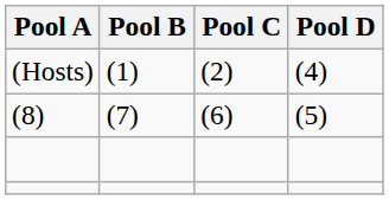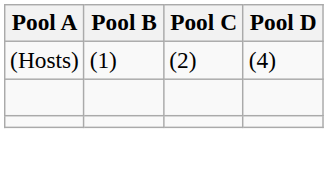 <table class="wikitable">
 <tr>
 <th width=25%>Pool A</th>
 <th width=25%>Pool B</th>
 <th width=25%>Pool C</th>
 <th width=25%>Pool D</th>
 </tr>
 <tr>
 <td> (Hosts)</td>
 <td> (1)</td>
 <td> (2)</td>
 <td> (4)</td>
 </tr>
 <tr>
-<td> (8)</td>
-<td> (7)</td>
-<td> (6)</td>
-<td> (5)</td>
-</tr>
-<tr>
 <td></td>
 <td></td>
 <td><s></s><br></td>
 <td></td>
 </tr>
 <tr>
 <td></td>
 <td></td>
 <td></td>
 <td></td>
 </tr>
 </table>
